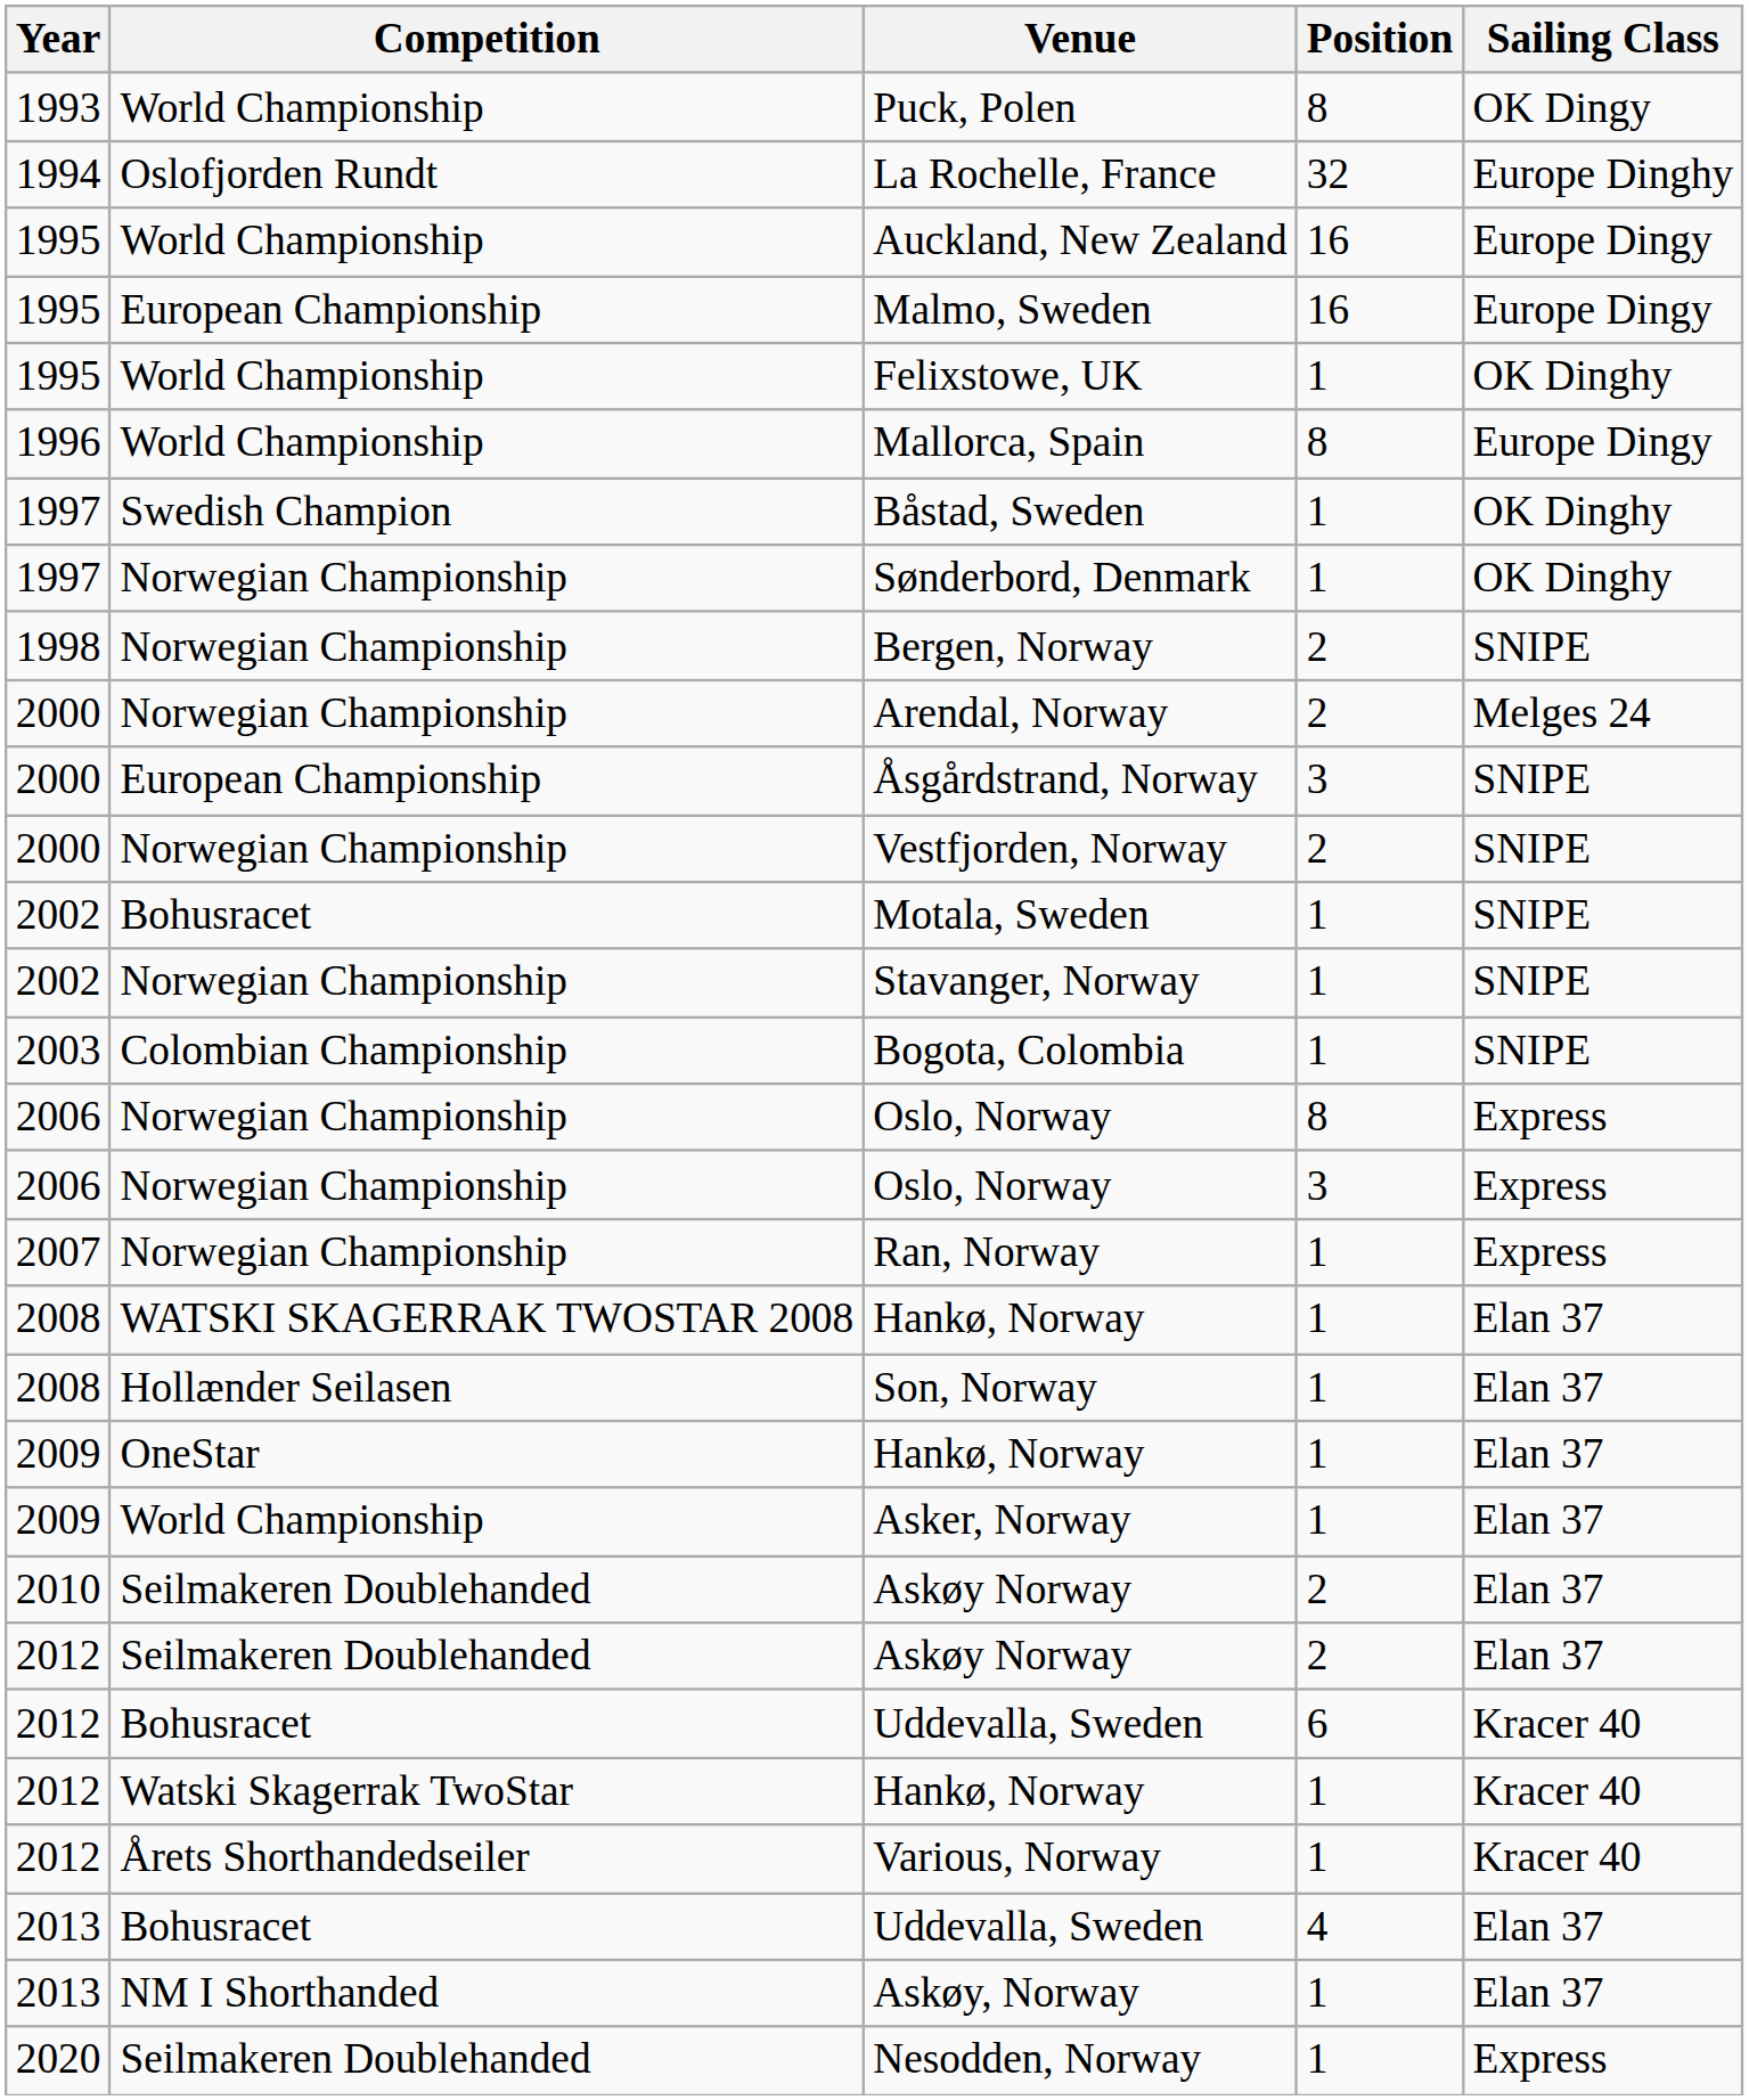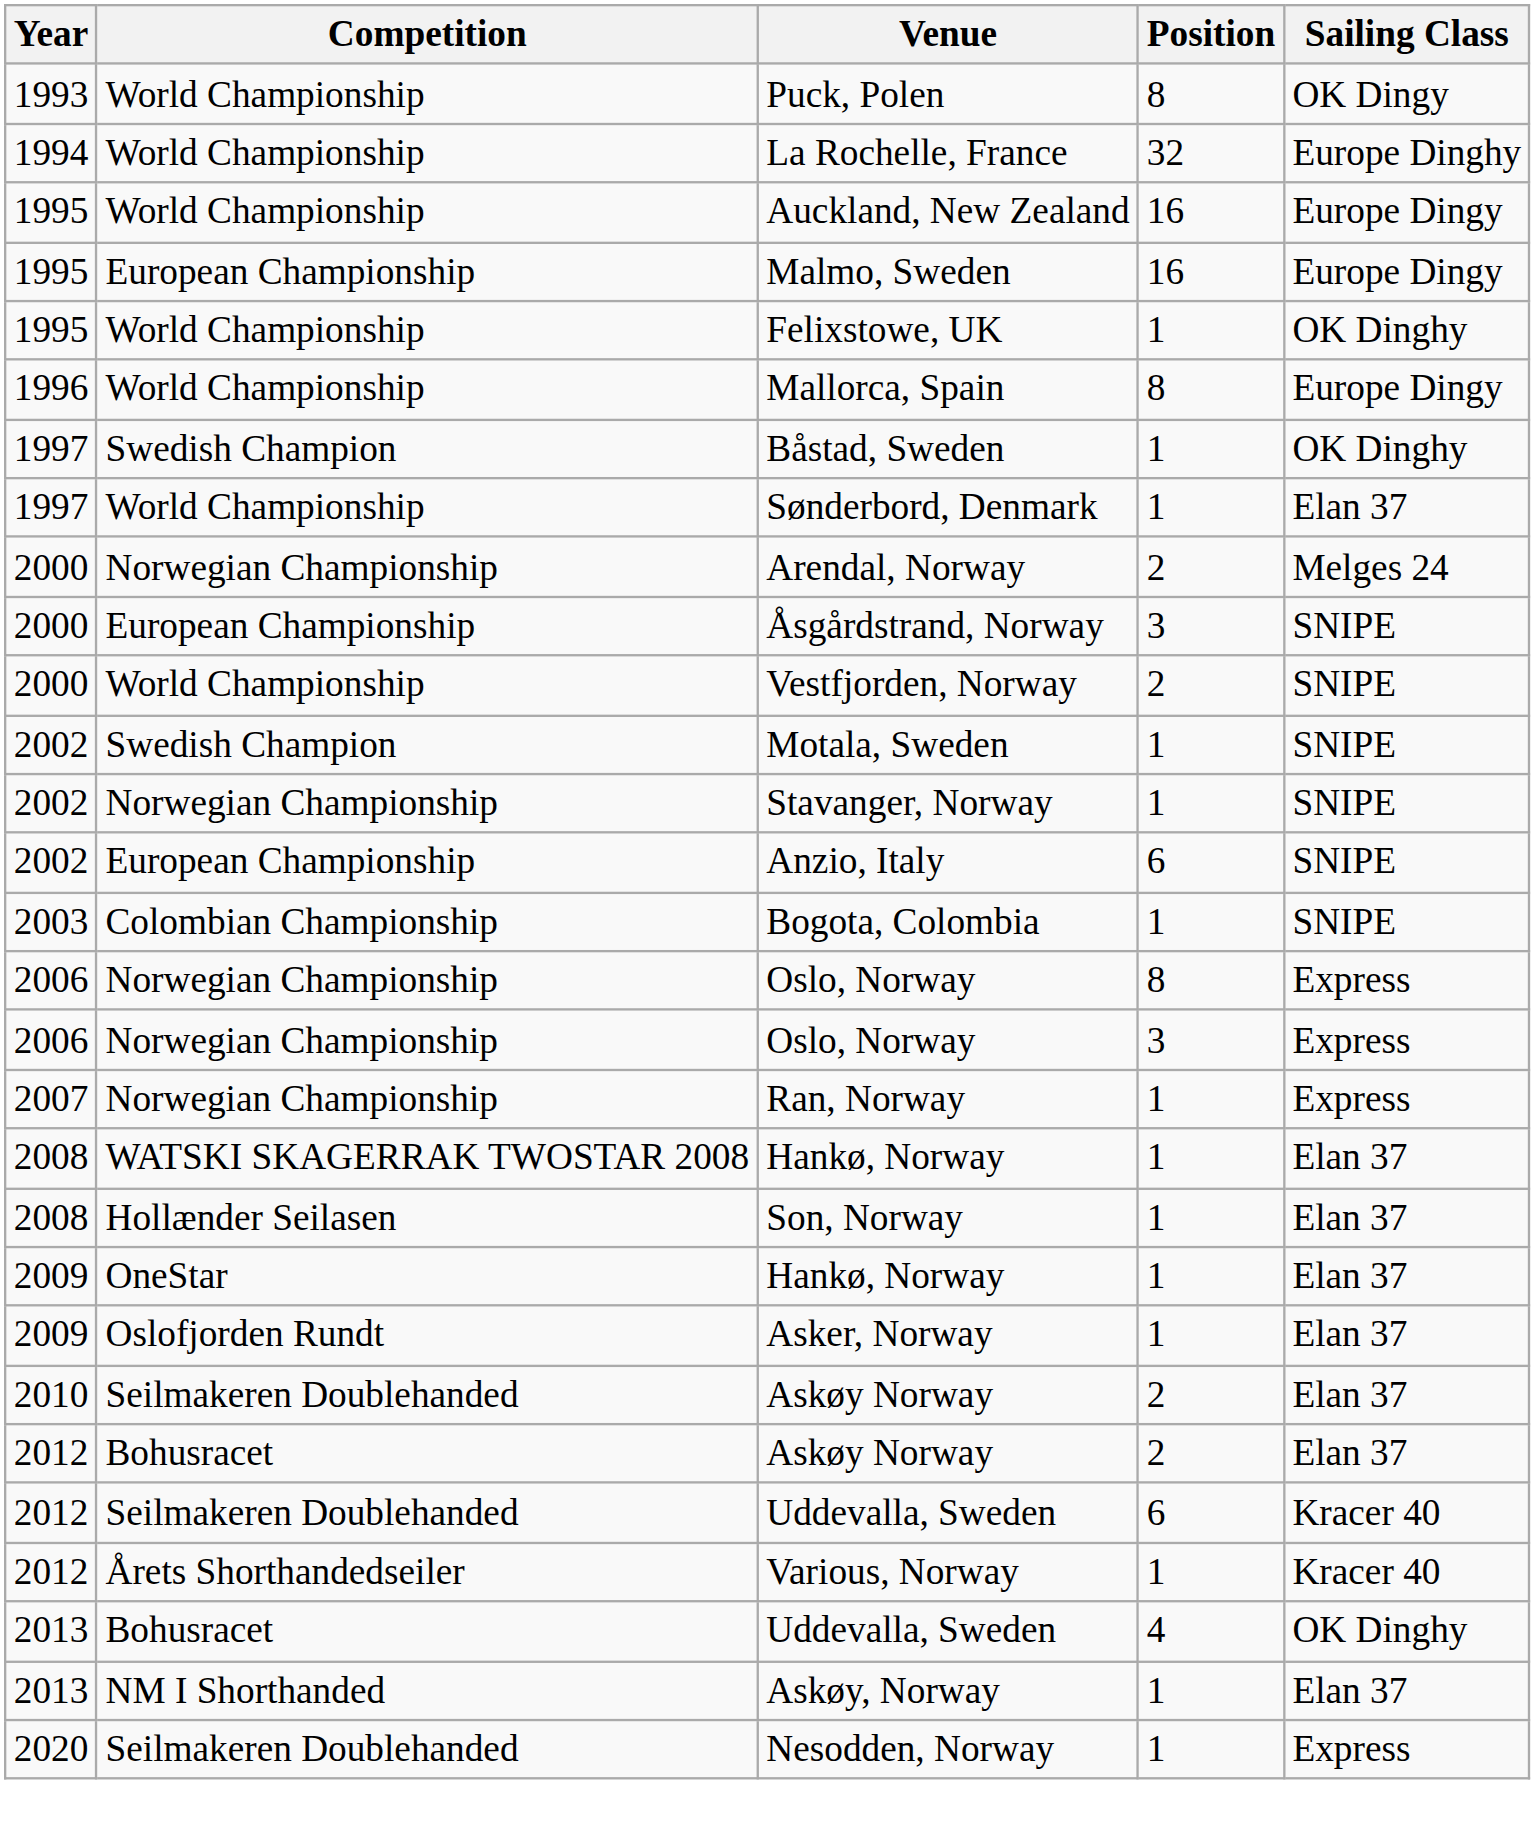 <table class="wikitable">
 <tr>
 <th>Year</th>
 <th>Competition</th>
 <th>Venue</th>
 <th>Position</th>
 <th>Sailing Class</th>
 </tr>
 <tr>
 <td>1993</td>
 <td>World Championship</td>
 <td>Puck, Polen</td>
 <td>8</td>
 <td>OK Dingy</td>
 </tr>
 <tr>
 <td>1994</td>
-<td>Oslofjorden Rundt</td>
+<td>World Championship</td>
 <td>La Rochelle, France</td>
 <td>32</td>
 <td>Europe Dinghy</td>
 </tr>
 <tr>
 <td>1995</td>
 <td>World Championship</td>
 <td>Auckland, New Zealand</td>
 <td>16</td>
 <td>Europe Dingy</td>
 </tr>
 <tr>
 <td>1995</td>
 <td>European Championship</td>
 <td>Malmo, Sweden</td>
 <td>16</td>
 <td>Europe Dingy</td>
 </tr>
 <tr>
 <td>1995</td>
 <td>World Championship</td>
 <td>Felixstowe, UK</td>
 <td>1</td>
 <td>OK Dinghy</td>
 </tr>
 <tr>
 <td>1996</td>
 <td>World Championship</td>
 <td>Mallorca, Spain</td>
 <td>8</td>
 <td>Europe Dingy</td>
 </tr>
 <tr>
 <td>1997</td>
 <td>Swedish Champion</td>
 <td>Båstad, Sweden</td>
 <td>1</td>
 <td>OK Dinghy</td>
 </tr>
 <tr>
 <td>1997</td>
-<td>Norwegian Championship</td>
+<td>World Championship</td>
 <td>Sønderbord, Denmark</td>
 <td>1</td>
-<td>OK Dinghy</td>
-</tr>
-<tr>
-<td>1998</td>
-<td>Norwegian Championship</td>
-<td>Bergen, Norway</td>
-<td>2</td>
-<td>SNIPE</td>
+<td>Elan 37</td>
 </tr>
 <tr>
 <td>2000</td>
 <td>Norwegian Championship</td>
 <td>Arendal, Norway</td>
 <td>2</td>
 <td>Melges 24</td>
 </tr>
 <tr>
 <td>2000</td>
 <td>European Championship</td>
 <td>Åsgårdstrand, Norway</td>
 <td>3</td>
 <td>SNIPE</td>
 </tr>
 <tr>
 <td>2000</td>
-<td>Norwegian Championship</td>
+<td>World Championship</td>
 <td>Vestfjorden, Norway</td>
 <td>2</td>
 <td>SNIPE</td>
 </tr>
 <tr>
 <td>2002</td>
-<td>Bohusracet</td>
+<td>Swedish Champion</td>
 <td>Motala, Sweden</td>
 <td>1</td>
 <td>SNIPE</td>
 </tr>
 <tr>
 <td>2002</td>
 <td>Norwegian Championship</td>
 <td>Stavanger, Norway</td>
 <td>1</td>
+<td>SNIPE</td>
+</tr>
+<tr>
+<td>2002</td>
+<td>European Championship</td>
+<td>Anzio, Italy</td>
+<td>6</td>
 <td>SNIPE</td>
 </tr>
 <tr>
 <td>2003</td>
 <td>Colombian Championship</td>
 <td>Bogota, Colombia</td>
 <td>1</td>
 <td>SNIPE</td>
 </tr>
 <tr>
 <td>2006</td>
 <td>Norwegian Championship</td>
 <td>Oslo, Norway</td>
 <td>8</td>
 <td>Express</td>
 </tr>
 <tr>
 <td>2006</td>
 <td>Norwegian Championship</td>
 <td>Oslo, Norway</td>
 <td>3</td>
 <td>Express</td>
 </tr>
 <tr>
 <td>2007</td>
 <td>Norwegian Championship</td>
 <td>Ran, Norway</td>
 <td>1</td>
 <td>Express</td>
 </tr>
 <tr>
 <td>2008</td>
 <td>WATSKI SKAGERRAK TWOSTAR 2008</td>
 <td>Hankø, Norway</td>
 <td>1</td>
 <td>Elan 37</td>
 </tr>
 <tr>
 <td>2008</td>
 <td>Hollænder Seilasen</td>
 <td>Son, Norway</td>
 <td>1</td>
 <td>Elan 37</td>
 </tr>
 <tr>
 <td>2009</td>
 <td>OneStar</td>
 <td>Hankø, Norway</td>
 <td>1</td>
 <td>Elan 37</td>
 </tr>
 <tr>
 <td>2009</td>
-<td>World Championship</td>
+<td>Oslofjorden Rundt</td>
 <td>Asker, Norway</td>
 <td>1</td>
 <td>Elan 37</td>
 </tr>
 <tr>
 <td>2010</td>
 <td>Seilmakeren Doublehanded</td>
 <td>Askøy Norway</td>
 <td>2</td>
 <td>Elan 37</td>
 </tr>
 <tr>
 <td>2012</td>
-<td>Seilmakeren Doublehanded</td>
+<td>Bohusracet</td>
 <td>Askøy Norway</td>
 <td>2</td>
 <td>Elan 37</td>
 </tr>
 <tr>
 <td>2012</td>
-<td>Bohusracet</td>
+<td>Seilmakeren Doublehanded</td>
 <td>Uddevalla, Sweden</td>
 <td>6</td>
-<td>Kracer 40</td>
-</tr>
-<tr>
-<td>2012</td>
-<td>Watski Skagerrak TwoStar</td>
-<td>Hankø, Norway</td>
-<td>1</td>
 <td>Kracer 40</td>
 </tr>
 <tr>
 <td>2012</td>
 <td>Årets Shorthandedseiler</td>
 <td>Various, Norway</td>
 <td>1</td>
 <td>Kracer 40</td>
 </tr>
 <tr>
 <td>2013</td>
 <td>Bohusracet</td>
 <td>Uddevalla, Sweden</td>
 <td>4</td>
-<td>Elan 37</td>
+<td>OK Dinghy</td>
 </tr>
 <tr>
 <td>2013</td>
 <td>NM I Shorthanded</td>
 <td>Askøy, Norway</td>
 <td>1</td>
 <td>Elan 37</td>
 </tr>
 <tr>
 <td>2020</td>
 <td>Seilmakeren Doublehanded</td>
 <td>Nesodden, Norway</td>
 <td>1</td>
 <td>Express</td>
 </tr>
 </table>
